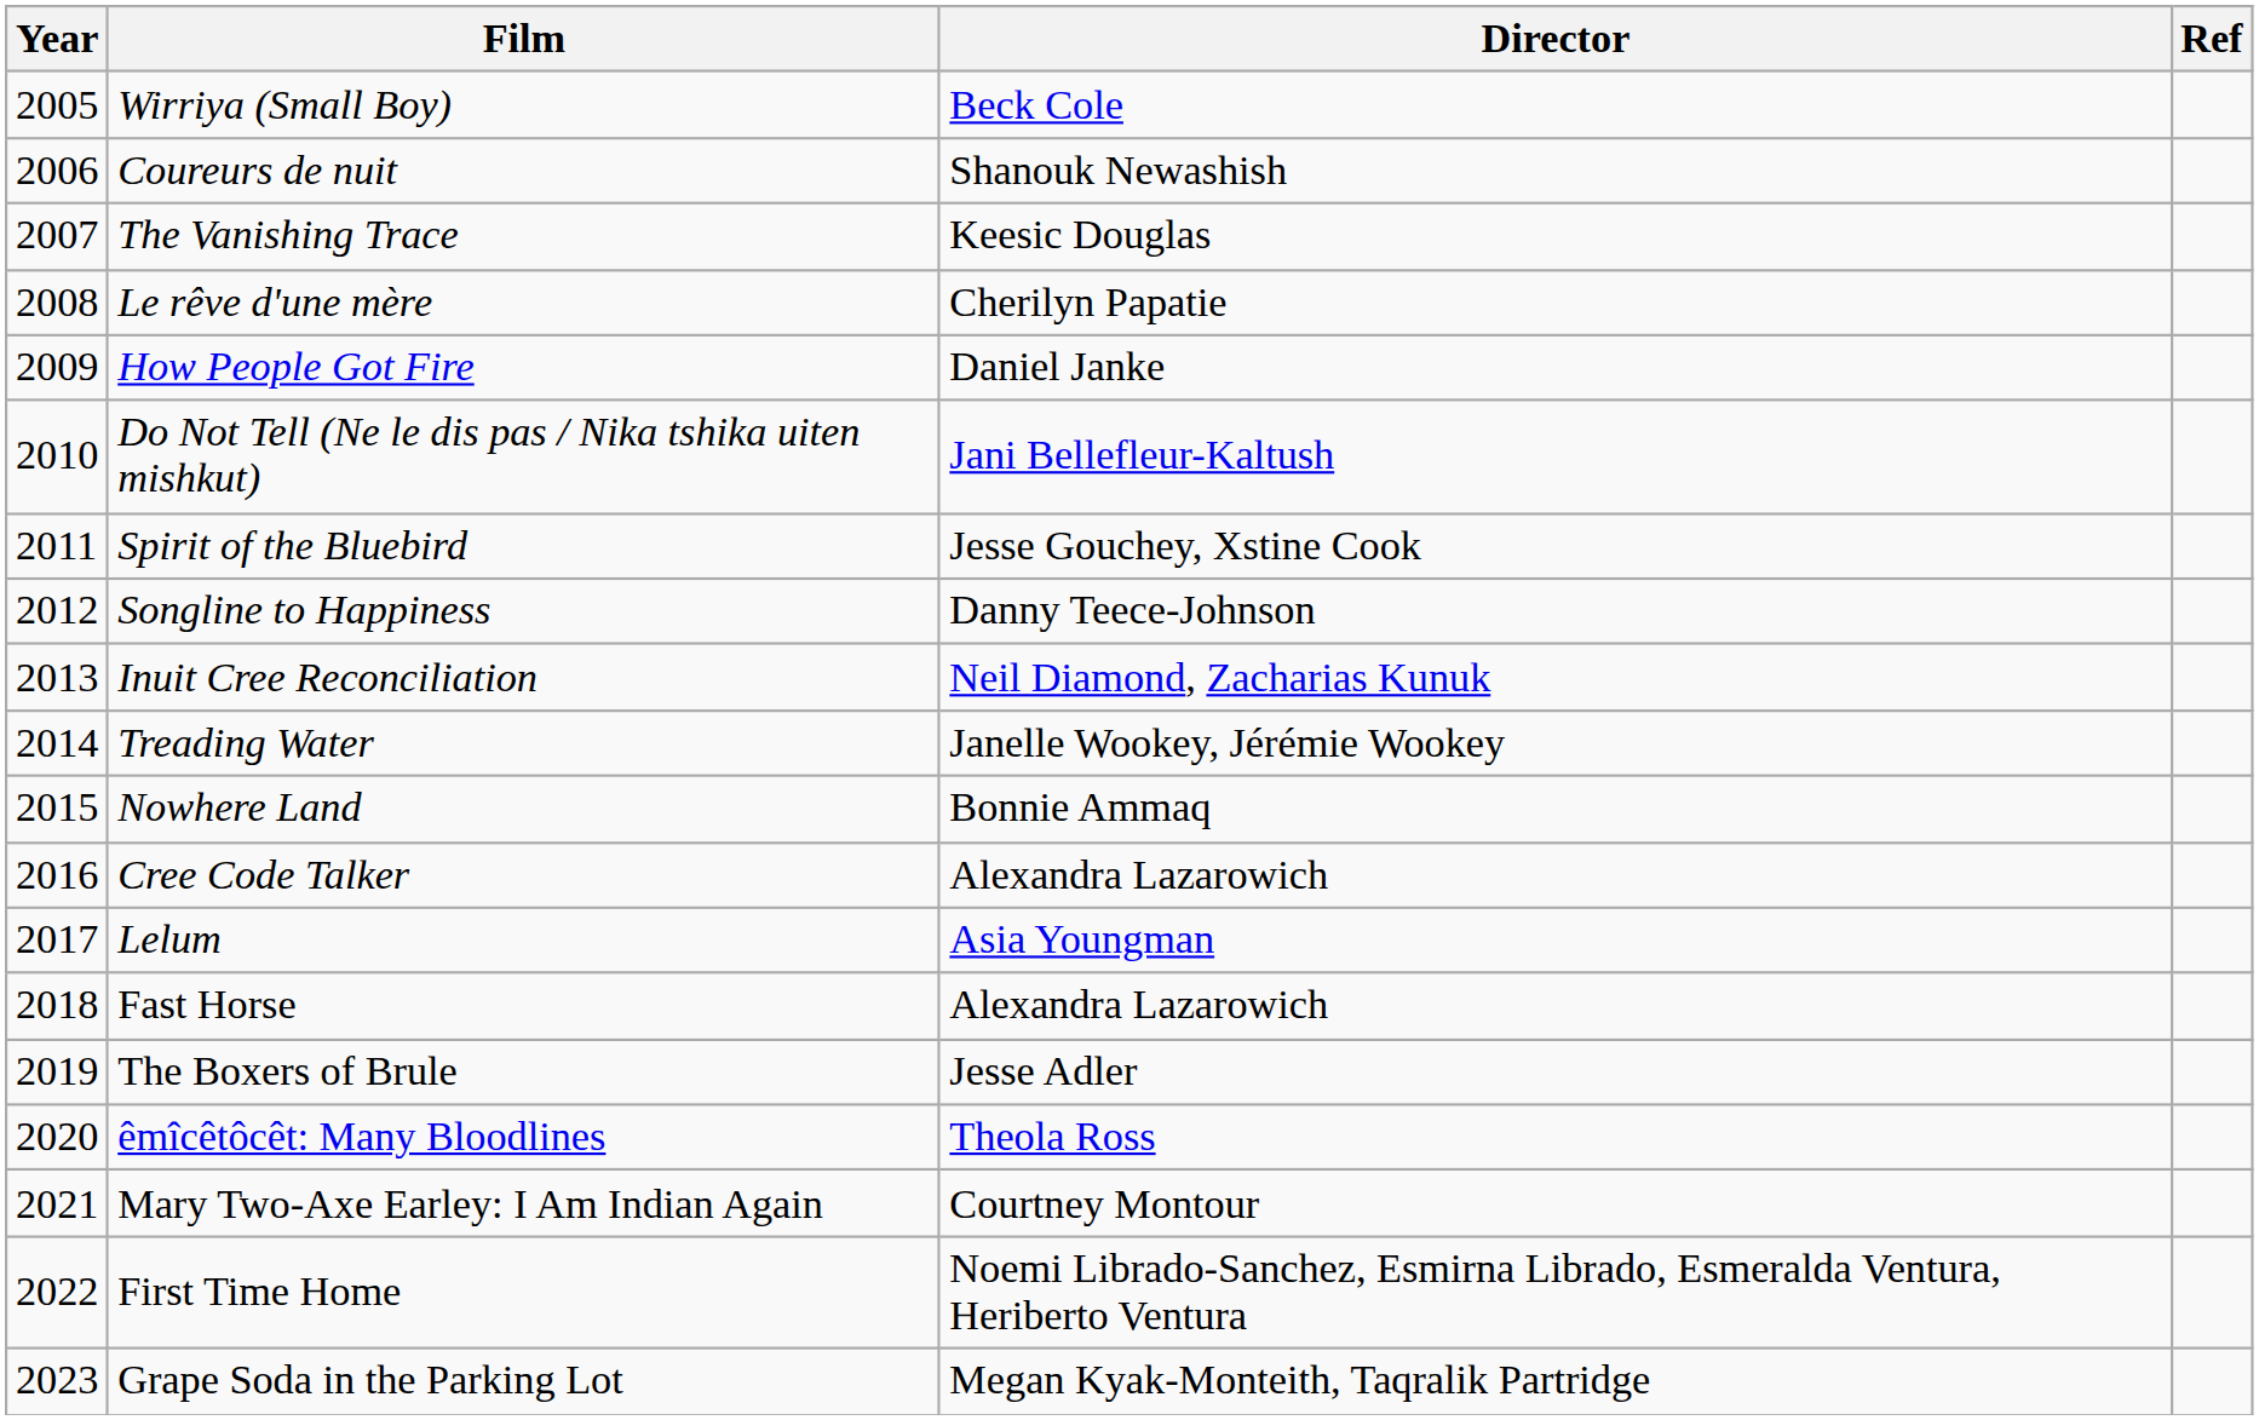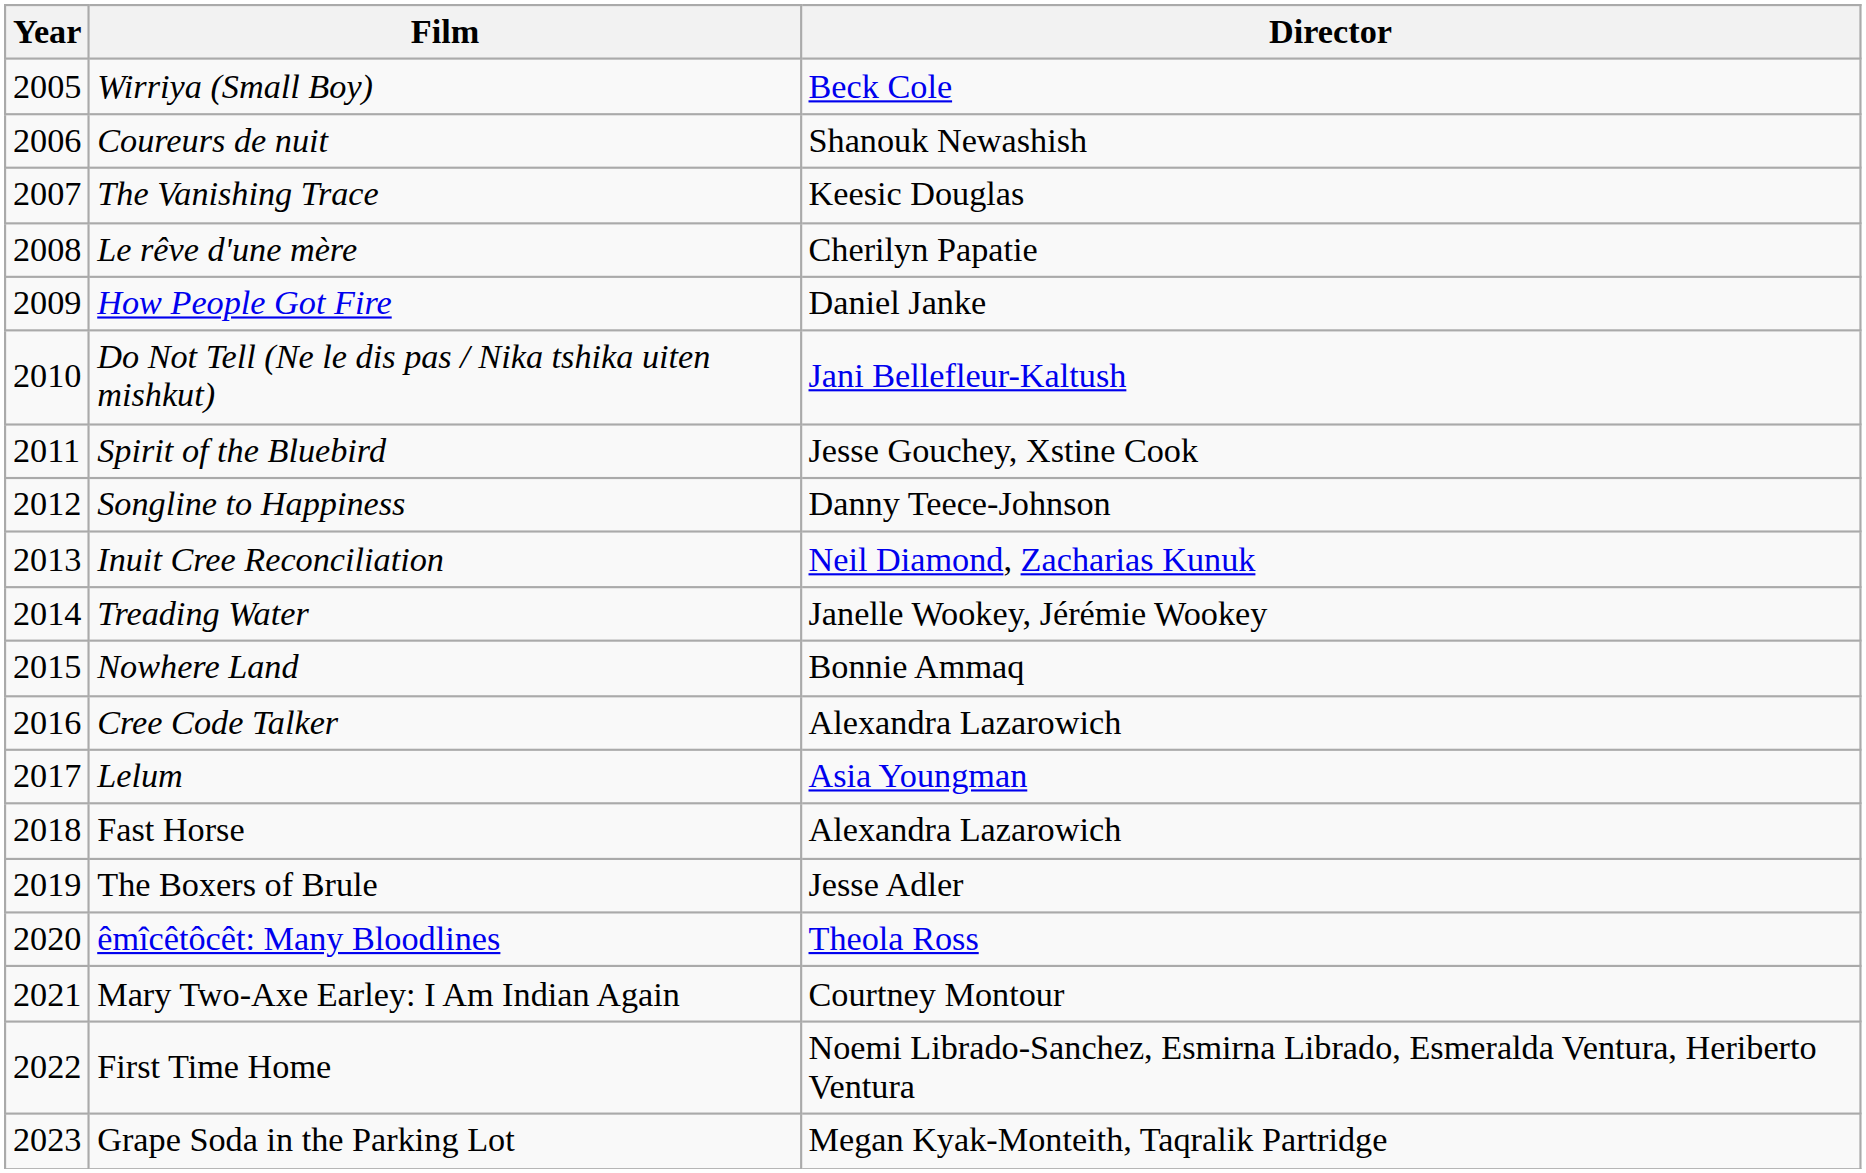 <table class="wikitable">
 <tr>
 <th>Year</th>
 <th>Film</th>
 <th>Director</th>
-<th>Ref</th>
 </tr>
 <tr>
 <td>2005</td>
 <td><em>Wirriya (Small Boy)</em></td>
 <td><a href='#'>Beck Cole</a></td>
-<td></td>
 </tr>
 <tr>
 <td>2006</td>
 <td><em>Coureurs de nuit</em></td>
 <td>Shanouk Newashish</td>
-<td></td>
 </tr>
 <tr>
 <td>2007</td>
 <td><em>The Vanishing Trace</em></td>
 <td>Keesic Douglas</td>
-<td></td>
 </tr>
 <tr>
 <td>2008</td>
 <td><em>Le rêve d'une mère</em></td>
 <td>Cherilyn Papatie</td>
-<td></td>
 </tr>
 <tr>
 <td>2009</td>
 <td><em><a href='#'>How People Got Fire</a></em></td>
 <td>Daniel Janke</td>
-<td></td>
 </tr>
 <tr>
 <td>2010</td>
 <td><em>Do Not Tell (Ne le dis pas / Nika tshika uiten mishkut)</em></td>
 <td><a href='#'>Jani Bellefleur-Kaltush</a></td>
-<td></td>
 </tr>
 <tr>
 <td>2011</td>
 <td><em>Spirit of the Bluebird</em></td>
 <td>Jesse Gouchey, Xstine Cook</td>
-<td></td>
 </tr>
 <tr>
 <td>2012</td>
 <td><em>Songline to Happiness</em></td>
 <td>Danny Teece-Johnson</td>
-<td></td>
 </tr>
 <tr>
 <td>2013</td>
 <td><em>Inuit Cree Reconciliation</em></td>
 <td><a href='#'>Neil Diamond</a>, <a href='#'>Zacharias Kunuk</a></td>
-<td></td>
 </tr>
 <tr>
 <td>2014</td>
 <td><em>Treading Water</em></td>
 <td>Janelle Wookey, Jérémie Wookey</td>
-<td></td>
 </tr>
 <tr>
 <td>2015</td>
 <td><em>Nowhere Land</em></td>
 <td>Bonnie Ammaq</td>
-<td></td>
 </tr>
 <tr>
 <td>2016</td>
 <td><em>Cree Code Talker</em></td>
 <td>Alexandra Lazarowich</td>
-<td></td>
 </tr>
 <tr>
 <td>2017</td>
 <td><em>Lelum<strong></td>
 <td><a href='#'>Asia Youngman</a></td>
-<td></td>
 </tr>
 <tr>
 <td>2018</td>
 <td></em>Fast Horse<em></td>
 <td>Alexandra Lazarowich</td>
-<td></td>
 </tr>
 <tr>
 <td>2019</td>
 <td></em>The Boxers of Brule<em></td>
 <td>Jesse Adler</td>
-<td></td>
 </tr>
 <tr>
 <td>2020</td>
 <td></em><a href='#'>êmîcêtôcêt: Many Bloodlines</a><em></td>
 <td><a href='#'>Theola Ross</a></td>
-<td></td>
 </tr>
 <tr>
 <td>2021</td>
 <td></em>Mary Two-Axe Earley: I Am Indian Again<em></td>
 <td>Courtney Montour</td>
-<td></td>
 </tr>
 <tr>
 <td>2022</td>
 <td></em>First Time Home<em></td>
 <td>Noemi Librado-Sanchez, Esmirna Librado, Esmeralda Ventura, Heriberto Ventura</td>
-<td></td>
 </tr>
 <tr>
 <td>2023</td>
 <td></em>Grape Soda in the Parking Lot<em></td>
 <td>Megan Kyak-Monteith, Taqralik Partridge</td>
-<td></td>
 </tr>
 </table>
